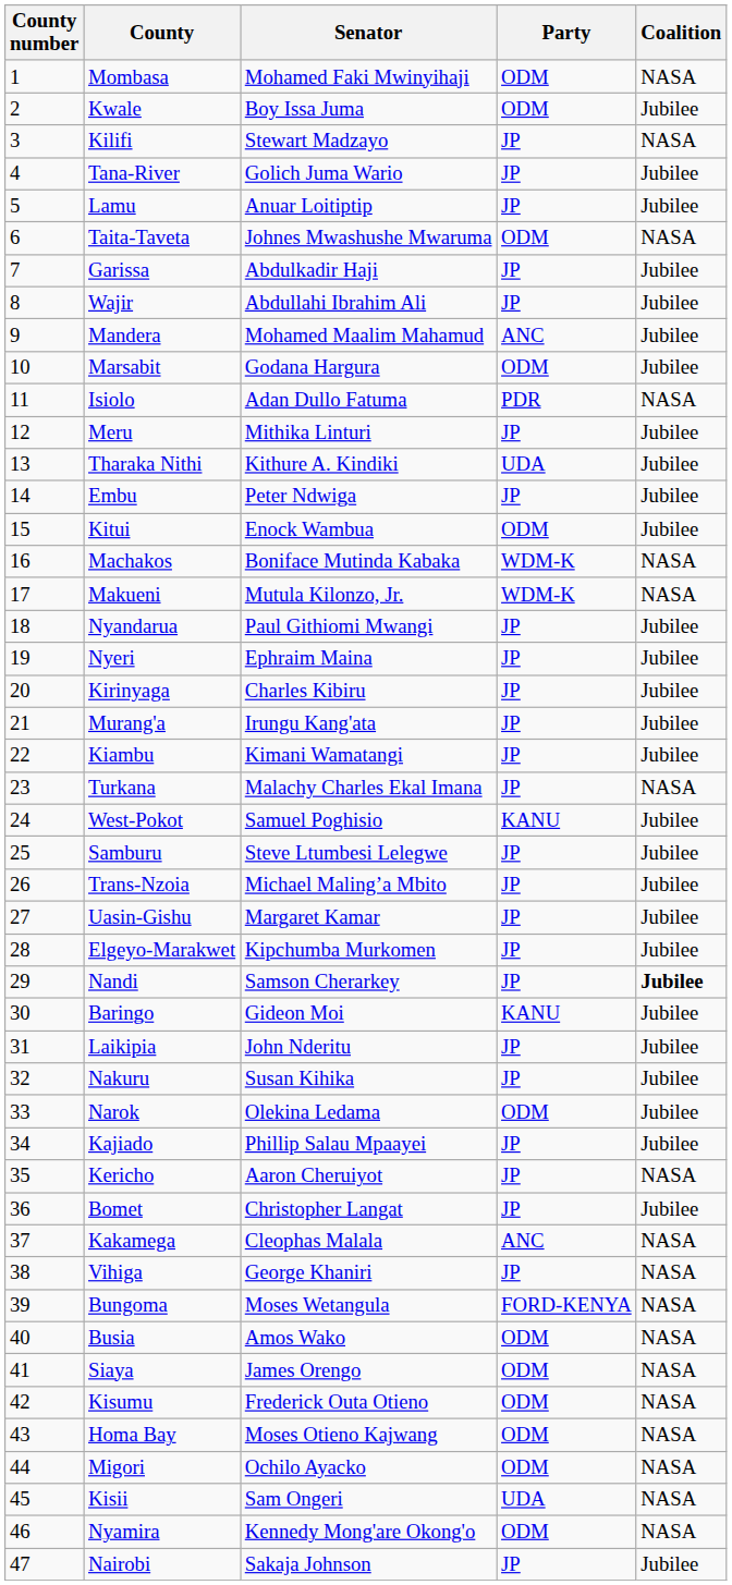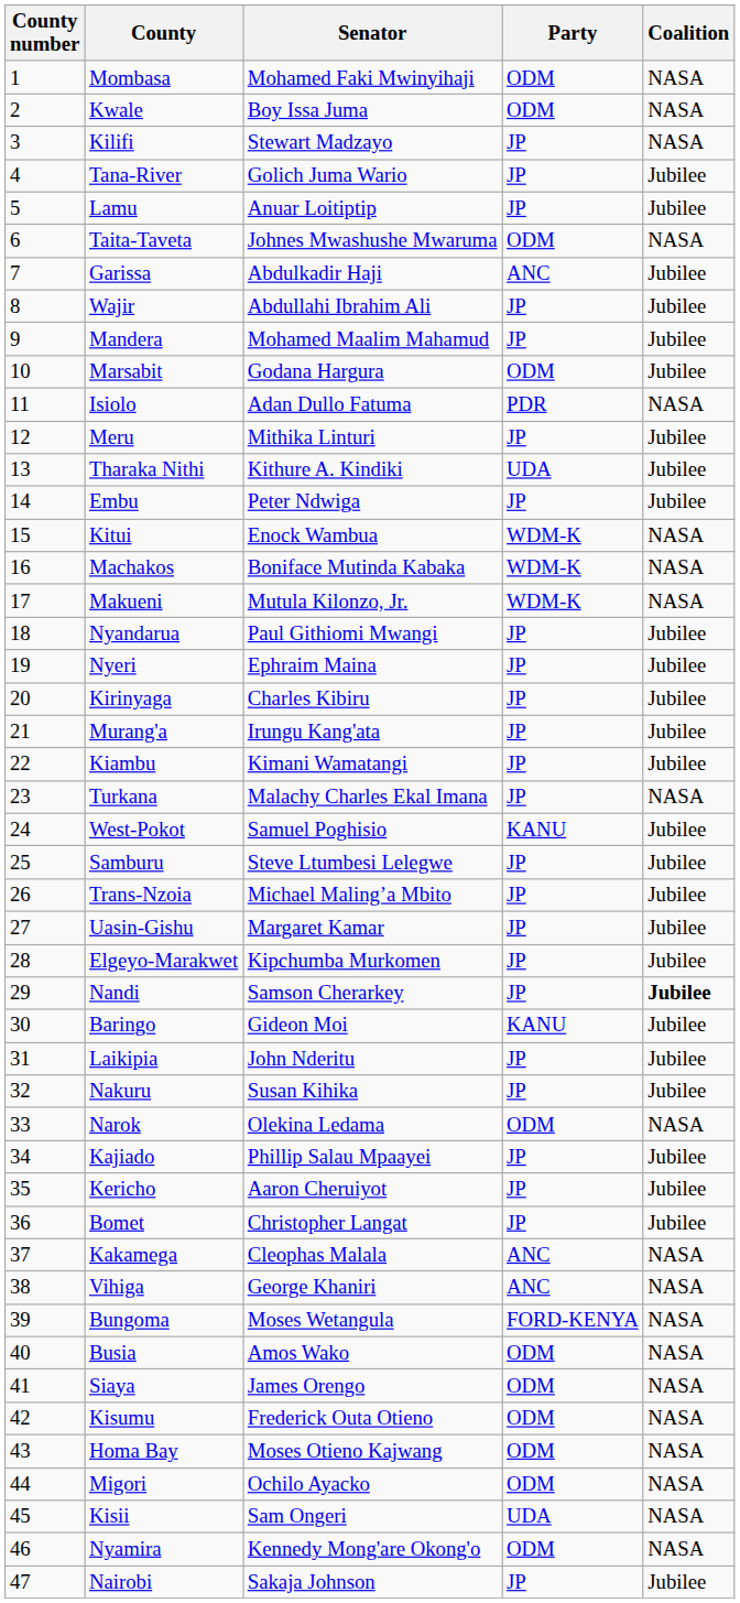 <table class="wikitable sortable">
 <tr>
 <th>County<br>number</th>
 <th>County</th>
 <th>Senator</th>
 <th>Party</th>
 <th>Coalition</th>
 </tr>
 <tr>
 <td>1</td>
 <td><a href='#'>Mombasa</a></td>
 <td><a href='#'>Mohamed Faki Mwinyihaji</a></td>
 <td><a href='#'>ODM</a></td>
 <td>NASA</td>
 </tr>
 <tr>
 <td>2</td>
 <td><a href='#'>Kwale</a></td>
 <td><a href='#'>Boy Issa Juma</a></td>
 <td><a href='#'>ODM</a></td>
-<td>Jubilee</td>
+<td>NASA</td>
 </tr>
 <tr>
 <td>3</td>
 <td><a href='#'>Kilifi</a></td>
 <td><a href='#'>Stewart Madzayo</a></td>
 <td><a href='#'>JP</a></td>
 <td>NASA</td>
 </tr>
 <tr>
 <td>4</td>
 <td><a href='#'>Tana-River</a></td>
 <td><a href='#'>Golich Juma Wario</a></td>
 <td><a href='#'>JP</a></td>
 <td>Jubilee</td>
 </tr>
 <tr>
 <td>5</td>
 <td><a href='#'>Lamu</a></td>
 <td><a href='#'>Anuar Loitiptip</a></td>
 <td><a href='#'>JP</a></td>
 <td>Jubilee</td>
 </tr>
 <tr>
 <td>6</td>
 <td><a href='#'>Taita-Taveta</a></td>
 <td><a href='#'>Johnes Mwashushe Mwaruma</a></td>
 <td><a href='#'>ODM</a></td>
 <td>NASA</td>
 </tr>
 <tr>
 <td>7</td>
 <td><a href='#'>Garissa</a></td>
 <td><a href='#'>Abdulkadir Haji</a></td>
-<td><a href='#'>JP</a></td>
+<td><a href='#'>ANC</a></td>
 <td>Jubilee</td>
 </tr>
 <tr>
 <td>8</td>
 <td><a href='#'>Wajir</a></td>
 <td><a href='#'>Abdullahi Ibrahim Ali</a></td>
 <td><a href='#'>JP</a></td>
 <td>Jubilee</td>
 </tr>
 <tr>
 <td>9</td>
 <td><a href='#'>Mandera</a></td>
 <td><a href='#'>Mohamed Maalim Mahamud</a></td>
-<td><a href='#'>ANC</a></td>
+<td><a href='#'>JP</a></td>
 <td>Jubilee</td>
 </tr>
 <tr>
 <td>10</td>
 <td><a href='#'>Marsabit</a></td>
 <td><a href='#'>Godana Hargura</a></td>
 <td><a href='#'>ODM</a></td>
 <td>Jubilee</td>
 </tr>
 <tr>
 <td>11</td>
 <td><a href='#'>Isiolo</a></td>
 <td><a href='#'>Adan Dullo Fatuma</a></td>
 <td><a href='#'>PDR</a></td>
 <td>NASA</td>
 </tr>
 <tr>
 <td>12</td>
 <td><a href='#'>Meru</a></td>
 <td><a href='#'>Mithika Linturi</a></td>
 <td><a href='#'>JP</a></td>
 <td>Jubilee</td>
 </tr>
 <tr>
 <td>13</td>
 <td><a href='#'>Tharaka Nithi</a></td>
 <td><a href='#'>Kithure A. Kindiki</a></td>
 <td><a href='#'>UDA</a></td>
 <td>Jubilee</td>
 </tr>
 <tr>
 <td>14</td>
 <td><a href='#'>Embu</a></td>
 <td><a href='#'>Peter Ndwiga</a></td>
 <td><a href='#'>JP</a></td>
 <td>Jubilee</td>
 </tr>
 <tr>
 <td>15</td>
 <td><a href='#'>Kitui</a></td>
 <td><a href='#'>Enock Wambua</a></td>
-<td><a href='#'>ODM</a></td>
-<td>Jubilee</td>
+<td><a href='#'>WDM-K</a></td>
+<td>NASA</td>
 </tr>
 <tr>
 <td>16</td>
 <td><a href='#'>Machakos</a></td>
 <td><a href='#'>Boniface Mutinda Kabaka</a></td>
 <td><a href='#'>WDM-K</a></td>
 <td>NASA</td>
 </tr>
 <tr>
 <td>17</td>
 <td><a href='#'>Makueni</a></td>
 <td><a href='#'>Mutula Kilonzo, Jr.</a></td>
 <td><a href='#'>WDM-K</a></td>
 <td>NASA</td>
 </tr>
 <tr>
 <td>18</td>
 <td><a href='#'>Nyandarua</a></td>
 <td><a href='#'>Paul Githiomi Mwangi</a></td>
 <td><a href='#'>JP</a></td>
 <td>Jubilee</td>
 </tr>
 <tr>
 <td>19</td>
 <td><a href='#'>Nyeri</a></td>
 <td><a href='#'>Ephraim Maina</a></td>
 <td><a href='#'>JP</a></td>
 <td>Jubilee</td>
 </tr>
 <tr>
 <td>20</td>
 <td><a href='#'>Kirinyaga</a></td>
 <td><a href='#'>Charles Kibiru</a></td>
 <td><a href='#'>JP</a></td>
 <td>Jubilee</td>
 </tr>
 <tr>
 <td>21</td>
 <td><a href='#'>Murang'a</a></td>
 <td><a href='#'>Irungu Kang'ata</a></td>
 <td><a href='#'>JP</a></td>
 <td>Jubilee</td>
 </tr>
 <tr>
 <td>22</td>
 <td><a href='#'>Kiambu</a></td>
 <td><a href='#'>Kimani Wamatangi</a></td>
 <td><a href='#'>JP</a></td>
 <td>Jubilee</td>
 </tr>
 <tr>
 <td>23</td>
 <td><a href='#'>Turkana</a></td>
 <td><a href='#'>Malachy Charles Ekal Imana</a></td>
 <td><a href='#'>JP</a></td>
 <td>NASA</td>
 </tr>
 <tr>
 <td>24</td>
 <td><a href='#'>West-Pokot</a></td>
 <td><a href='#'>Samuel Poghisio</a></td>
 <td><a href='#'>KANU</a></td>
 <td>Jubilee</td>
 </tr>
 <tr>
 <td>25</td>
 <td><a href='#'>Samburu</a></td>
 <td><a href='#'>Steve Ltumbesi Lelegwe</a></td>
 <td><a href='#'>JP</a></td>
 <td>Jubilee</td>
 </tr>
 <tr>
 <td>26</td>
 <td><a href='#'>Trans-Nzoia</a></td>
 <td><a href='#'>Michael Maling’a Mbito</a></td>
 <td><a href='#'>JP</a></td>
 <td>Jubilee</td>
 </tr>
 <tr>
 <td>27</td>
 <td><a href='#'>Uasin-Gishu</a></td>
 <td><a href='#'>Margaret Kamar</a></td>
 <td><a href='#'>JP</a></td>
 <td>Jubilee</td>
 </tr>
 <tr>
 <td>28</td>
 <td><a href='#'>Elgeyo-Marakwet</a></td>
 <td><a href='#'>Kipchumba Murkomen</a></td>
 <td><a href='#'>JP</a></td>
 <td>Jubilee</td>
 </tr>
 <tr>
 <td>29</td>
 <td><a href='#'>Nandi</a></td>
 <td><a href='#'>Samson Cherarkey</a></td>
 <td><a href='#'>JP</a></td>
 <td><strong>Jubilee</strong></td>
 </tr>
 <tr>
 <td>30</td>
 <td><a href='#'>Baringo</a></td>
 <td><a href='#'>Gideon Moi</a></td>
 <td><a href='#'>KANU</a></td>
 <td>Jubilee</td>
 </tr>
 <tr>
 <td>31</td>
 <td><a href='#'>Laikipia</a></td>
 <td><a href='#'>John Nderitu</a></td>
 <td><a href='#'>JP</a></td>
 <td>Jubilee</td>
 </tr>
 <tr>
 <td>32</td>
 <td><a href='#'>Nakuru</a></td>
 <td><a href='#'>Susan Kihika</a></td>
 <td><a href='#'>JP</a></td>
 <td>Jubilee</td>
 </tr>
 <tr>
 <td>33</td>
 <td><a href='#'>Narok</a></td>
 <td><a href='#'>Olekina Ledama</a></td>
 <td><a href='#'>ODM</a></td>
-<td>Jubilee</td>
+<td>NASA</td>
 </tr>
 <tr>
 <td>34</td>
 <td><a href='#'>Kajiado</a></td>
 <td><a href='#'>Phillip Salau Mpaayei</a></td>
 <td><a href='#'>JP</a></td>
 <td>Jubilee</td>
 </tr>
 <tr>
 <td>35</td>
 <td><a href='#'>Kericho</a></td>
 <td><a href='#'>Aaron Cheruiyot</a></td>
 <td><a href='#'>JP</a></td>
-<td>NASA</td>
+<td>Jubilee</td>
 </tr>
 <tr>
 <td>36</td>
 <td><a href='#'>Bomet</a></td>
 <td><a href='#'>Christopher Langat</a></td>
 <td><a href='#'>JP</a></td>
 <td>Jubilee</td>
 </tr>
 <tr>
 <td>37</td>
 <td><a href='#'>Kakamega</a></td>
 <td><a href='#'>Cleophas Malala</a></td>
 <td><a href='#'>ANC</a></td>
 <td>NASA</td>
 </tr>
 <tr>
 <td>38</td>
 <td><a href='#'>Vihiga</a></td>
 <td><a href='#'>George Khaniri</a></td>
-<td><a href='#'>JP</a></td>
+<td><a href='#'>ANC</a></td>
 <td>NASA</td>
 </tr>
 <tr>
 <td>39</td>
 <td><a href='#'>Bungoma</a></td>
 <td><a href='#'>Moses Wetangula</a></td>
 <td><a href='#'>FORD-KENYA</a></td>
 <td>NASA</td>
 </tr>
 <tr>
 <td>40</td>
 <td><a href='#'>Busia</a></td>
 <td><a href='#'>Amos Wako</a></td>
 <td><a href='#'>ODM</a></td>
 <td>NASA</td>
 </tr>
 <tr>
 <td>41</td>
 <td><a href='#'>Siaya</a></td>
 <td><a href='#'>James Orengo</a></td>
 <td><a href='#'>ODM</a></td>
 <td>NASA</td>
 </tr>
 <tr>
 <td>42</td>
 <td><a href='#'>Kisumu</a></td>
 <td><a href='#'>Frederick Outa Otieno</a></td>
 <td><a href='#'>ODM</a></td>
 <td>NASA</td>
 </tr>
 <tr>
 <td>43</td>
 <td><a href='#'>Homa Bay</a></td>
 <td><a href='#'>Moses Otieno Kajwang</a></td>
 <td><a href='#'>ODM</a></td>
 <td>NASA</td>
 </tr>
 <tr>
 <td>44</td>
 <td><a href='#'>Migori</a></td>
 <td><a href='#'>Ochilo Ayacko</a></td>
 <td><a href='#'>ODM</a></td>
 <td>NASA</td>
 </tr>
 <tr>
 <td>45</td>
 <td><a href='#'>Kisii</a></td>
 <td><a href='#'>Sam Ongeri</a></td>
 <td><a href='#'>UDA</a></td>
 <td>NASA</td>
 </tr>
 <tr>
 <td>46</td>
 <td><a href='#'>Nyamira</a></td>
 <td><a href='#'>Kennedy Mong'are Okong'o</a></td>
 <td><a href='#'>ODM</a></td>
 <td>NASA</td>
 </tr>
 <tr>
 <td>47</td>
 <td><a href='#'>Nairobi</a></td>
 <td><a href='#'>Sakaja Johnson</a></td>
 <td><a href='#'>JP</a></td>
 <td>Jubilee</td>
 </tr>
 </table>
